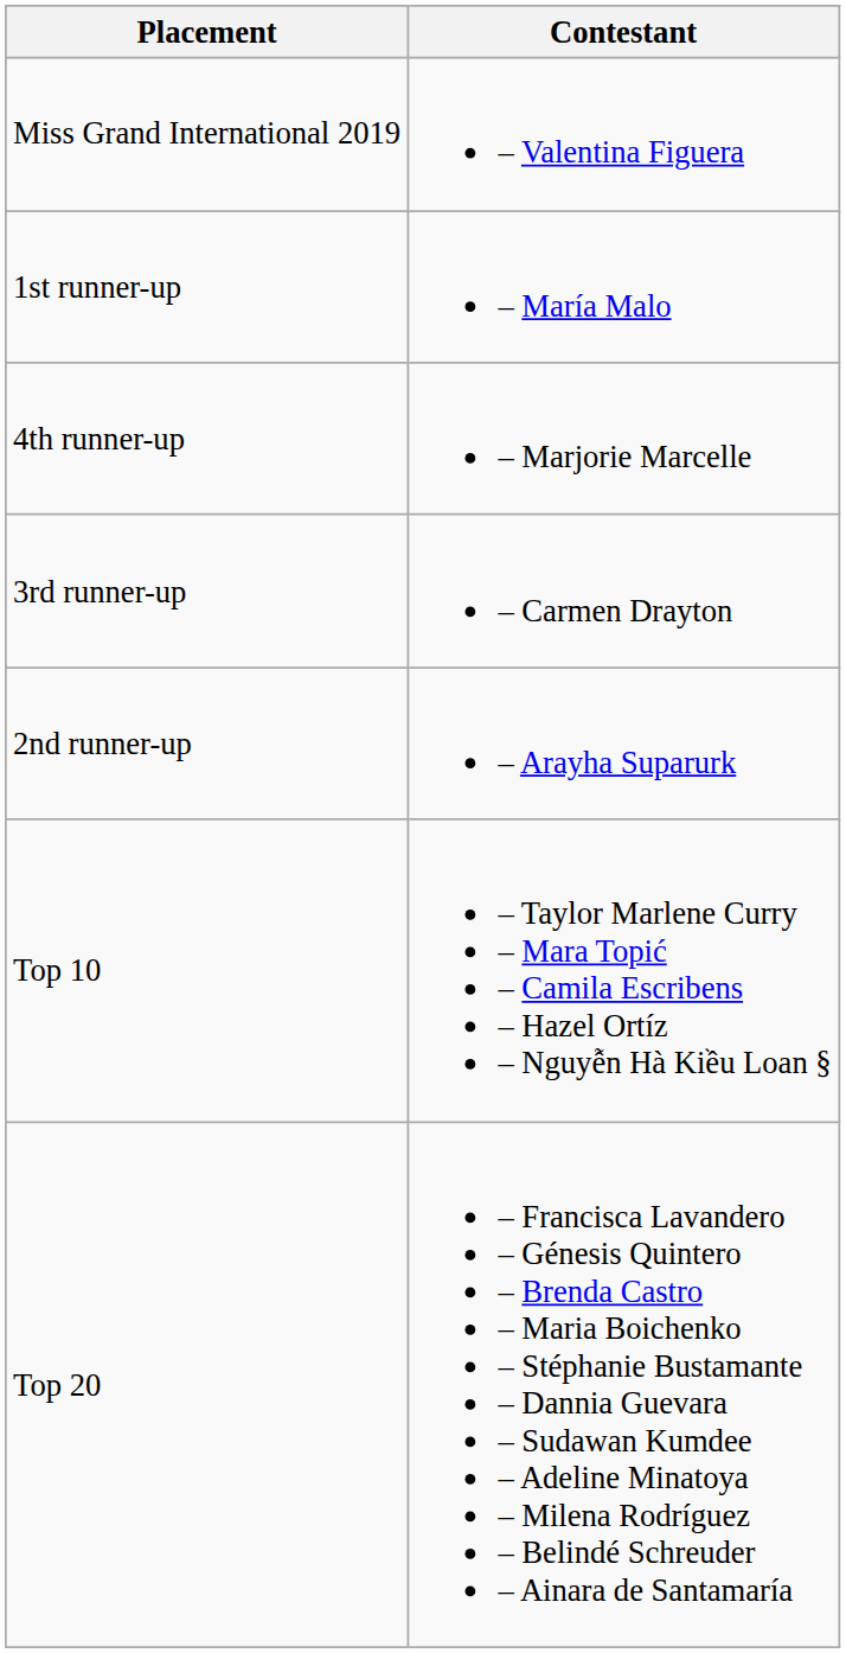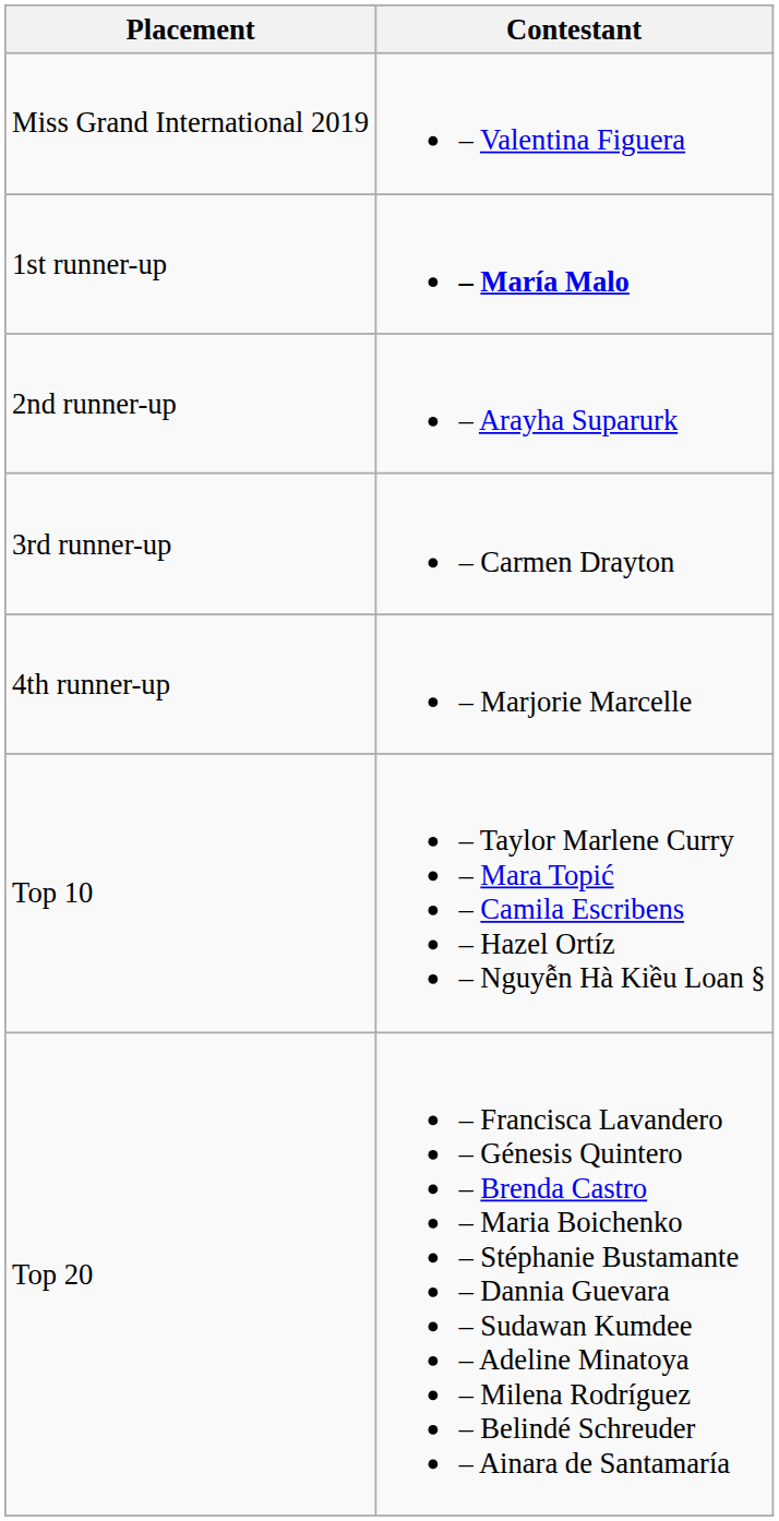 <table class="wikitable sortable" style="font-size:95%;">
 <tr>
 <th>Placement</th>
 <th>Contestant</th>
 </tr>
 <tr>
 <td>Miss Grand International 2019</td>
 <td><br><ul><li> – <a href='#'>Valentina Figuera</a></li></ul></td>
 </tr>
 <tr>
 <td>1st runner-up</td>
-<td><br><ul><li> – <a href='#'>María Malo</a></li></ul></td>
+<td><strong><br><ul><li> – <a href='#'>María Malo</a></li></ul></strong></td>
 </tr>
 <tr>
-<td>4th runner-up</td>
-<td><br><ul><li> – Marjorie Marcelle</li></ul></td>
+<td>2nd runner-up</td>
+<td><br><ul><li> – <a href='#'>Arayha Suparurk</a></li></ul></td>
 </tr>
 <tr>
 <td>3rd runner-up</td>
 <td><br><ul><li> – Carmen Drayton</li></ul></td>
 </tr>
 <tr>
-<td>2nd runner-up</td>
-<td><br><ul><li> – <a href='#'>Arayha Suparurk</a></li></ul></td>
+<td>4th runner-up</td>
+<td><br><ul><li> – Marjorie Marcelle</li></ul></td>
 </tr>
 <tr>
 <td>Top 10</td>
 <td><br><ul><li> – Taylor Marlene Curry</li><li> – <a href='#'>Mara Topić</a></li><li> – <a href='#'>Camila Escribens</a></li><li> – Hazel Ortíz</li><li> – Nguyễn Hà Kiều Loan §</li></ul></td>
 </tr>
 <tr>
 <td>Top 20</td>
 <td><br><ul><li> – Francisca Lavandero</li><li> – Génesis Quintero</li><li> – <a href='#'>Brenda Castro</a></li><li> – Maria Boichenko</li><li> – Stéphanie Bustamante</li><li> – Dannia Guevara</li><li> – Sudawan Kumdee</li><li> – Adeline Minatoya</li><li> – Milena Rodríguez</li><li> – Belindé Schreuder</li><li> – Ainara de Santamaría</li></ul></td>
 </tr>
 </table>
